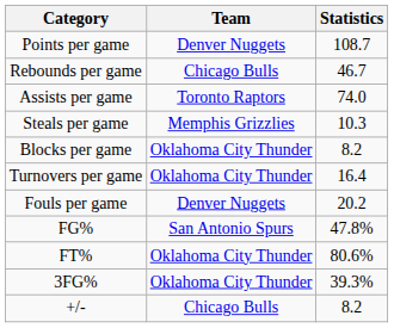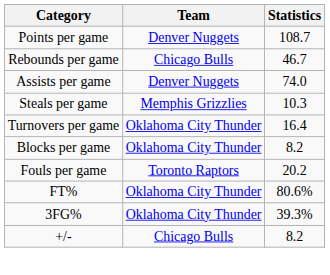 <table class="wikitable" style="text-align:center">
 <tr>
 <th>Category</th>
 <th>Team</th>
 <th>Statistics</th>
 </tr>
 <tr>
 <td>Points per game</td>
 <td><a href='#'>Denver Nuggets</a></td>
 <td>108.7</td>
 </tr>
 <tr>
 <td>Rebounds per game</td>
 <td><a href='#'>Chicago Bulls</a></td>
 <td>46.7</td>
 </tr>
 <tr>
 <td>Assists per game</td>
-<td><a href='#'>Toronto Raptors</a></td>
+<td><a href='#'>Denver Nuggets</a></td>
 <td>74.0</td>
 </tr>
 <tr>
 <td>Steals per game</td>
 <td><a href='#'>Memphis Grizzlies</a></td>
 <td>10.3</td>
 </tr>
 <tr>
+<td>Turnovers per game</td>
+<td><a href='#'>Oklahoma City Thunder</a></td>
+<td>16.4</td>
+</tr>
+<tr>
 <td>Blocks per game</td>
 <td><a href='#'>Oklahoma City Thunder</a></td>
 <td>8.2</td>
 </tr>
 <tr>
-<td>Turnovers per game</td>
-<td><a href='#'>Oklahoma City Thunder</a></td>
-<td>16.4</td>
-</tr>
-<tr>
 <td>Fouls per game</td>
-<td><a href='#'>Denver Nuggets</a></td>
+<td><a href='#'>Toronto Raptors</a></td>
 <td>20.2</td>
-</tr>
-<tr>
-<td>FG%</td>
-<td><a href='#'>San Antonio Spurs</a></td>
-<td>47.8%</td>
 </tr>
 <tr>
 <td>FT%</td>
 <td><a href='#'>Oklahoma City Thunder</a></td>
 <td>80.6%</td>
 </tr>
 <tr>
 <td>3FG%</td>
 <td><a href='#'>Oklahoma City Thunder</a></td>
 <td>39.3%</td>
 </tr>
 <tr>
 <td>+/-</td>
 <td><a href='#'>Chicago Bulls</a></td>
 <td>8.2</td>
 </tr>
 </table>
